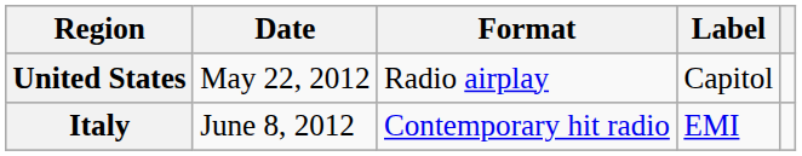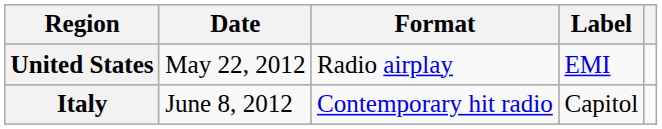 <table class="wikitable plainrowheaders">
 <tr>
 <th scope="col">Region</th>
 <th scope="col">Date</th>
 <th scope="col">Format</th>
 <th scope="col">Label</th>
 <th scope="col"></th>
 </tr>
 <tr>
 <th scope="row">United States</th>
 <td>May 22, 2012</td>
 <td>Radio <a href='#'>airplay</a></td>
-<td>Capitol</td>
+<td><a href='#'>EMI</a></td>
 <td align="center"></td>
 </tr>
 <tr>
 <th scope="row">Italy</th>
 <td>June 8, 2012</td>
 <td><a href='#'>Contemporary hit radio</a></td>
-<td><a href='#'>EMI</a></td>
+<td>Capitol</td>
 <td align="center"></td>
 </tr>
 </table>
